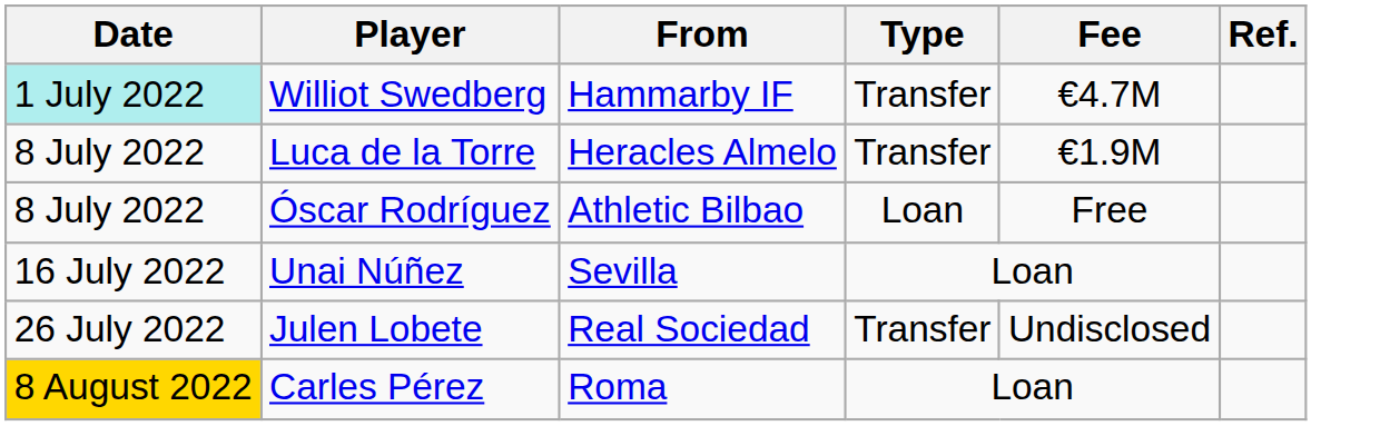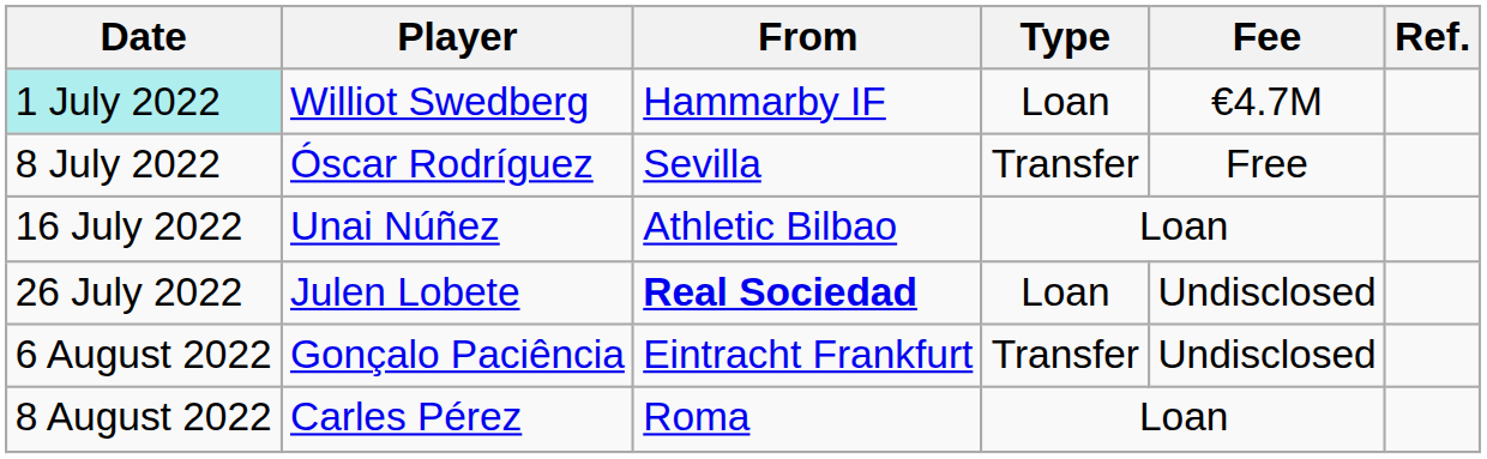 <table class="wikitable">
 <tr>
 <th>Date</th>
 <th>Player</th>
 <th>From</th>
 <th>Type</th>
 <th>Fee</th>
 <th>Ref.</th>
 </tr>
 <tr>
 <td style="background: paleturquoise;">1 July 2022</td>
 <td> <a href='#'>Williot Swedberg</a></td>
 <td> <a href='#'>Hammarby IF</a></td>
-<td align=center>Transfer</td>
+<td align=center>Loan</td>
 <td align=center>€4.7M</td>
 <td align=center></td>
 </tr>
 <tr>
 <td>8 July 2022</td>
-<td> <a href='#'>Luca de la Torre</a></td>
-<td> <a href='#'>Heracles Almelo</a></td>
+<td> <a href='#'>Óscar Rodríguez</a></td>
+<td><a href='#'>Sevilla</a></td>
 <td align=center>Transfer</td>
-<td align=center>€1.9M</td>
-<td align=center></td>
-</tr>
-<tr>
-<td>8 July 2022</td>
-<td> <a href='#'>Óscar Rodríguez</a></td>
-<td><a href='#'>Athletic Bilbao</a></td>
-<td align=center>Loan</td>
 <td align=center>Free</td>
 <td align=center></td>
 </tr>
 <tr>
 <td>16 July 2022</td>
 <td> <a href='#'>Unai Núñez</a></td>
-<td><a href='#'>Sevilla</a></td>
+<td><a href='#'>Athletic Bilbao</a></td>
 <td colspan="2" align=center>Loan</td>
 <td align=center></td>
 </tr>
 <tr>
 <td>26 July 2022</td>
 <td> <a href='#'>Julen Lobete</a></td>
-<td><a href='#'>Real Sociedad</a></td>
+<td><strong><a href='#'>Real Sociedad</a></strong></td>
+<td align=center>Loan</td>
+<td align=center>Undisclosed</td>
+<td align=center></td>
+</tr>
+<tr>
+<td>6 August 2022</td>
+<td> <a href='#'>Gonçalo Paciência</a></td>
+<td> <a href='#'>Eintracht Frankfurt</a></td>
 <td align=center>Transfer</td>
 <td align=center>Undisclosed</td>
 <td align=center></td>
 </tr>
 <tr>
-<td style="background: gold;">8 August 2022</td>
+<td>8 August 2022</td>
 <td> <a href='#'>Carles Pérez</a></td>
 <td> <a href='#'>Roma</a></td>
 <td colspan="2" align=center>Loan</td>
 <td align=center></td>
 </tr>
 </table>
